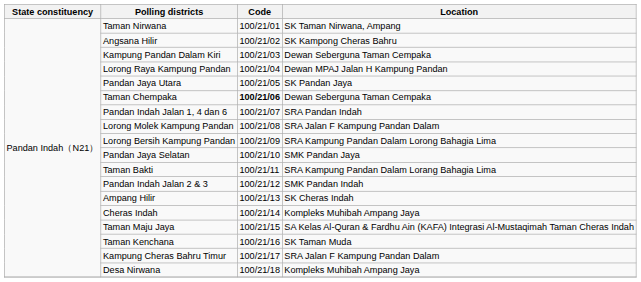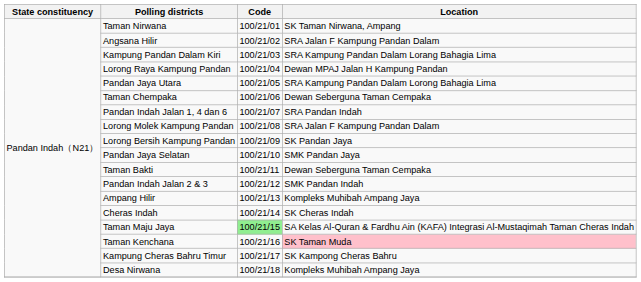 <table class="wikitable sortable mw-collapsible" style="white-space:nowrap;font-size:85%">
 <tr>
 <th>State constituency</th>
 <th>Polling districts</th>
 <th>Code</th>
 <th>Location</th>
 </tr>
 <tr>
 <td rowspan="18">Pandan Indah（N21）</td>
 <td>Taman Nirwana</td>
 <td>100/21/01</td>
 <td>SK Taman Nirwana, Ampang</td>
 </tr>
 <tr>
 <td>Angsana Hilir</td>
 <td>100/21/02</td>
-<td>SK Kampong Cheras Bahru</td>
+<td>SRA Jalan F Kampung Pandan Dalam</td>
 </tr>
 <tr>
 <td>Kampung Pandan Dalam Kiri</td>
 <td>100/21/03</td>
-<td>Dewan Seberguna Taman Cempaka</td>
+<td>SRA Kampung Pandan Dalam Lorang Bahagia Lima</td>
 </tr>
 <tr>
 <td>Lorong Raya Kampung Pandan</td>
 <td>100/21/04</td>
 <td>Dewan MPAJ Jalan H Kampung Pandan</td>
 </tr>
 <tr>
 <td>Pandan Jaya Utara</td>
 <td>100/21/05</td>
-<td>SK Pandan Jaya</td>
+<td>SRA Kampung Pandan Dalam Lorong Bahagia Lima</td>
 </tr>
 <tr>
 <td>Taman Chempaka</td>
-<td><strong>100/21/06</strong></td>
+<td>100/21/06</td>
 <td>Dewan Seberguna Taman Cempaka</td>
 </tr>
 <tr>
 <td>Pandan Indah Jalan 1, 4 dan 6</td>
 <td>100/21/07</td>
 <td>SRA Pandan Indah</td>
 </tr>
 <tr>
 <td>Lorong Molek Kampung Pandan</td>
 <td>100/21/08</td>
 <td>SRA Jalan F Kampung Pandan Dalam</td>
 </tr>
 <tr>
 <td>Lorong Bersih Kampung Pandan</td>
 <td>100/21/09</td>
-<td>SRA Kampung Pandan Dalam Lorong Bahagia Lima</td>
+<td>SK Pandan Jaya</td>
 </tr>
 <tr>
 <td>Pandan Jaya Selatan</td>
 <td>100/21/10</td>
 <td>SMK Pandan Jaya</td>
 </tr>
 <tr>
 <td>Taman Bakti</td>
 <td>100/21/11</td>
-<td>SRA Kampung Pandan Dalam Lorang Bahagia Lima</td>
+<td>Dewan Seberguna Taman Cempaka</td>
 </tr>
 <tr>
 <td>Pandan Indah Jalan 2 & 3</td>
 <td>100/21/12</td>
 <td>SMK Pandan Indah</td>
 </tr>
 <tr>
 <td>Ampang Hilir</td>
 <td>100/21/13</td>
-<td>SK Cheras Indah</td>
+<td>Kompleks Muhibah Ampang Jaya</td>
 </tr>
 <tr>
 <td>Cheras Indah</td>
 <td>100/21/14</td>
-<td>Kompleks Muhibah Ampang Jaya</td>
+<td>SK Cheras Indah</td>
 </tr>
 <tr>
 <td>Taman Maju Jaya</td>
-<td>100/21/15</td>
+<td style="background: lightgreen;">100/21/15</td>
 <td>SA Kelas Al-Quran & Fardhu Ain (KAFA) Integrasi Al-Mustaqimah Taman Cheras Indah</td>
 </tr>
 <tr>
 <td>Taman Kenchana</td>
 <td>100/21/16</td>
-<td>SK Taman Muda</td>
+<td style="background: pink;">SK Taman Muda</td>
 </tr>
 <tr>
 <td>Kampung Cheras Bahru Timur</td>
 <td>100/21/17</td>
-<td>SRA Jalan F Kampung Pandan Dalam</td>
+<td>SK Kampong Cheras Bahru</td>
 </tr>
 <tr>
 <td>Desa Nirwana</td>
 <td>100/21/18</td>
 <td>Kompleks Muhibah Ampang Jaya</td>
 </tr>
 <tr>
 </tr>
 </table>
